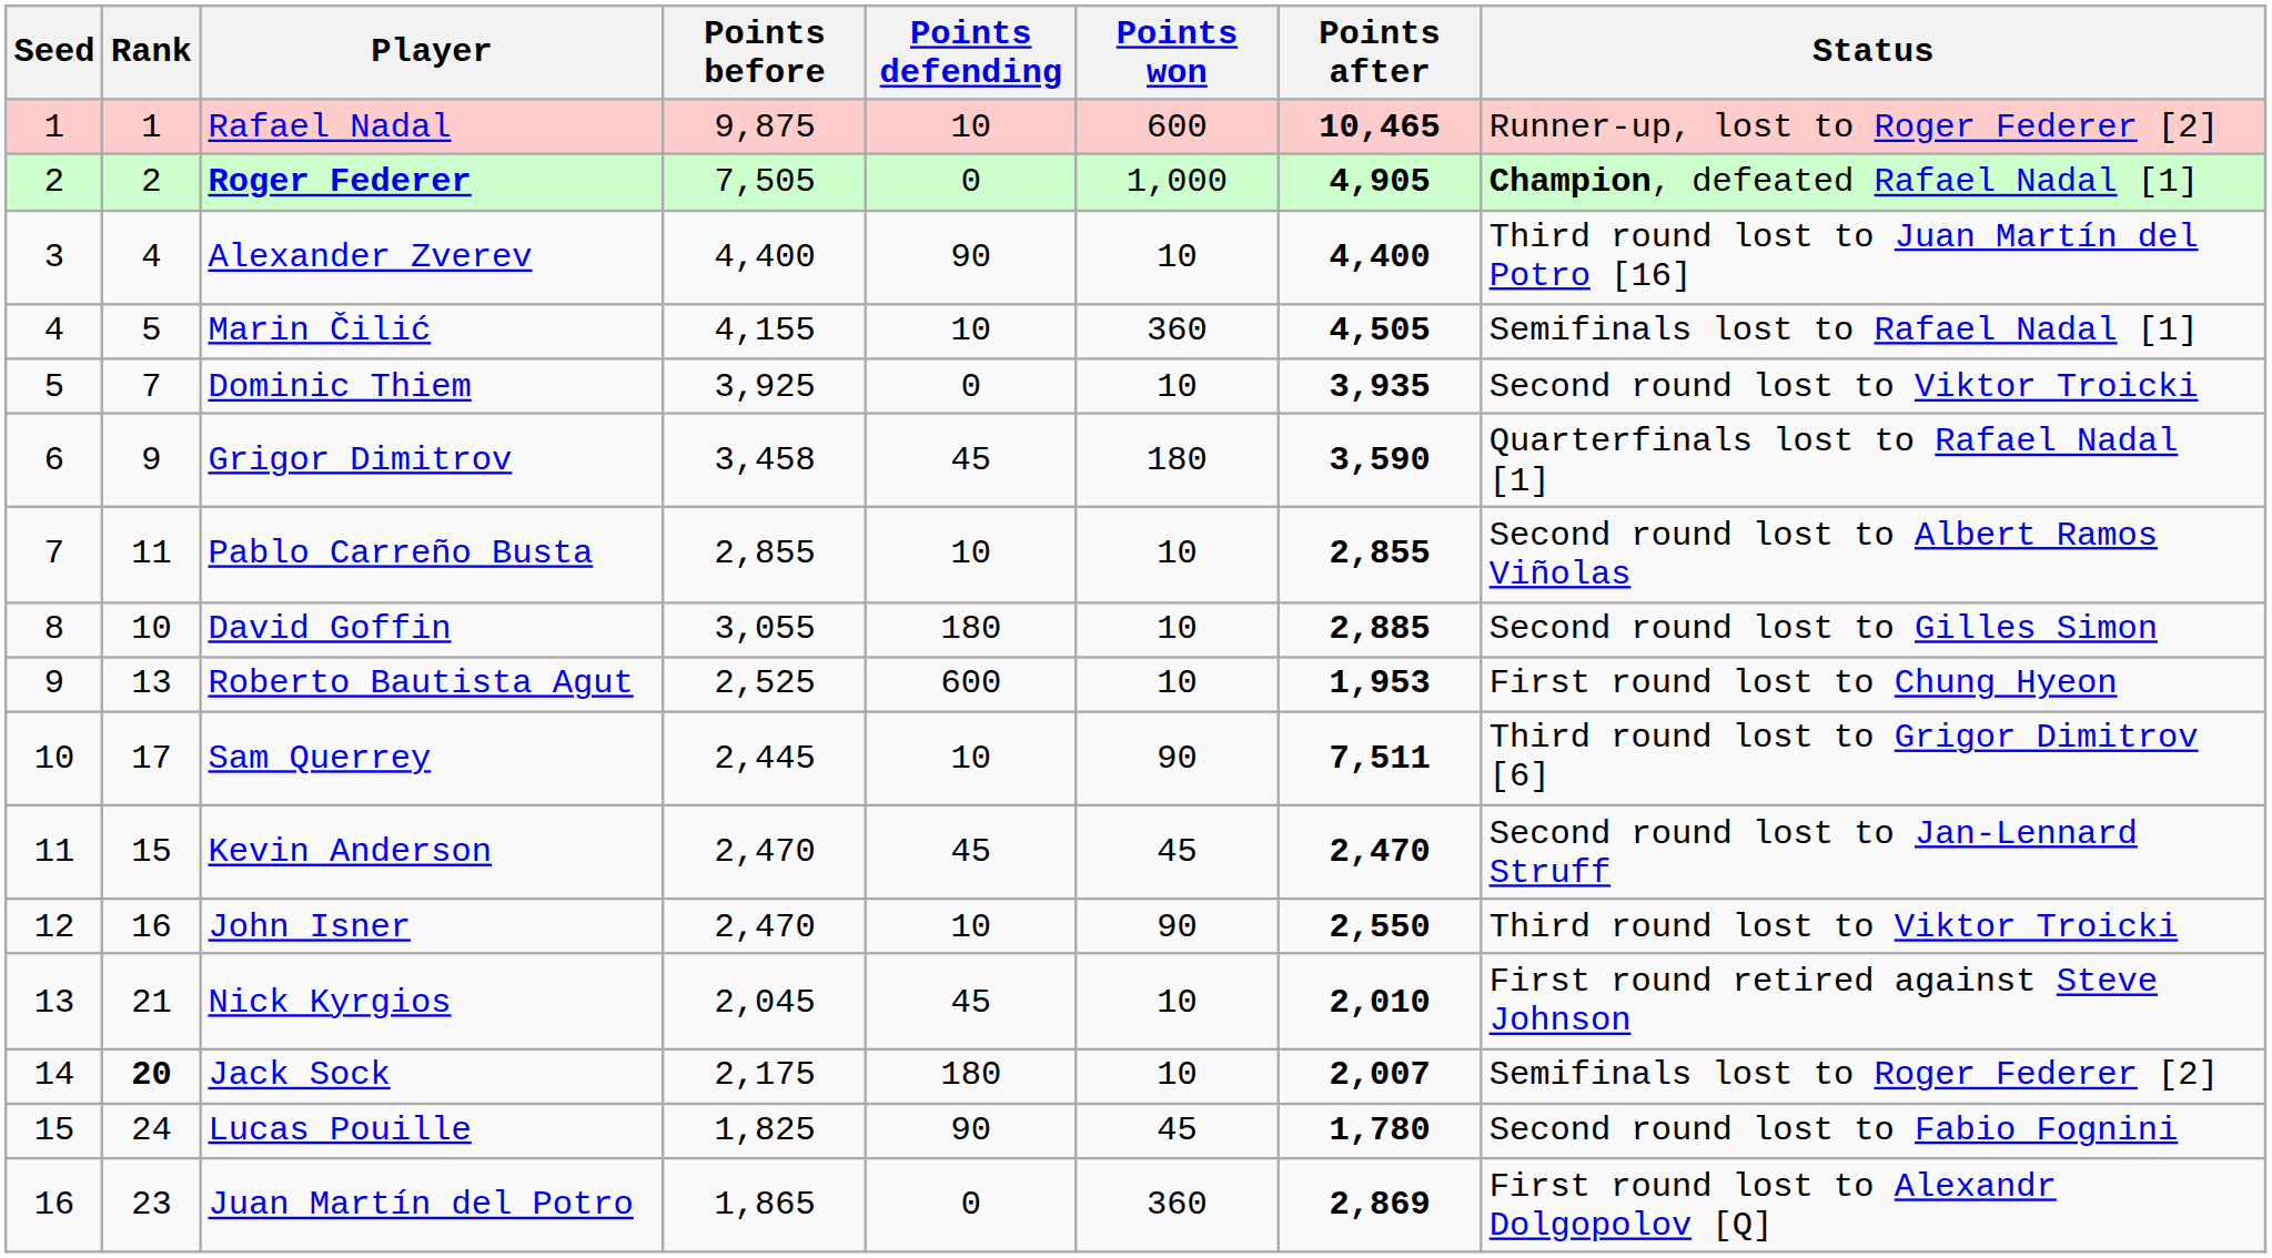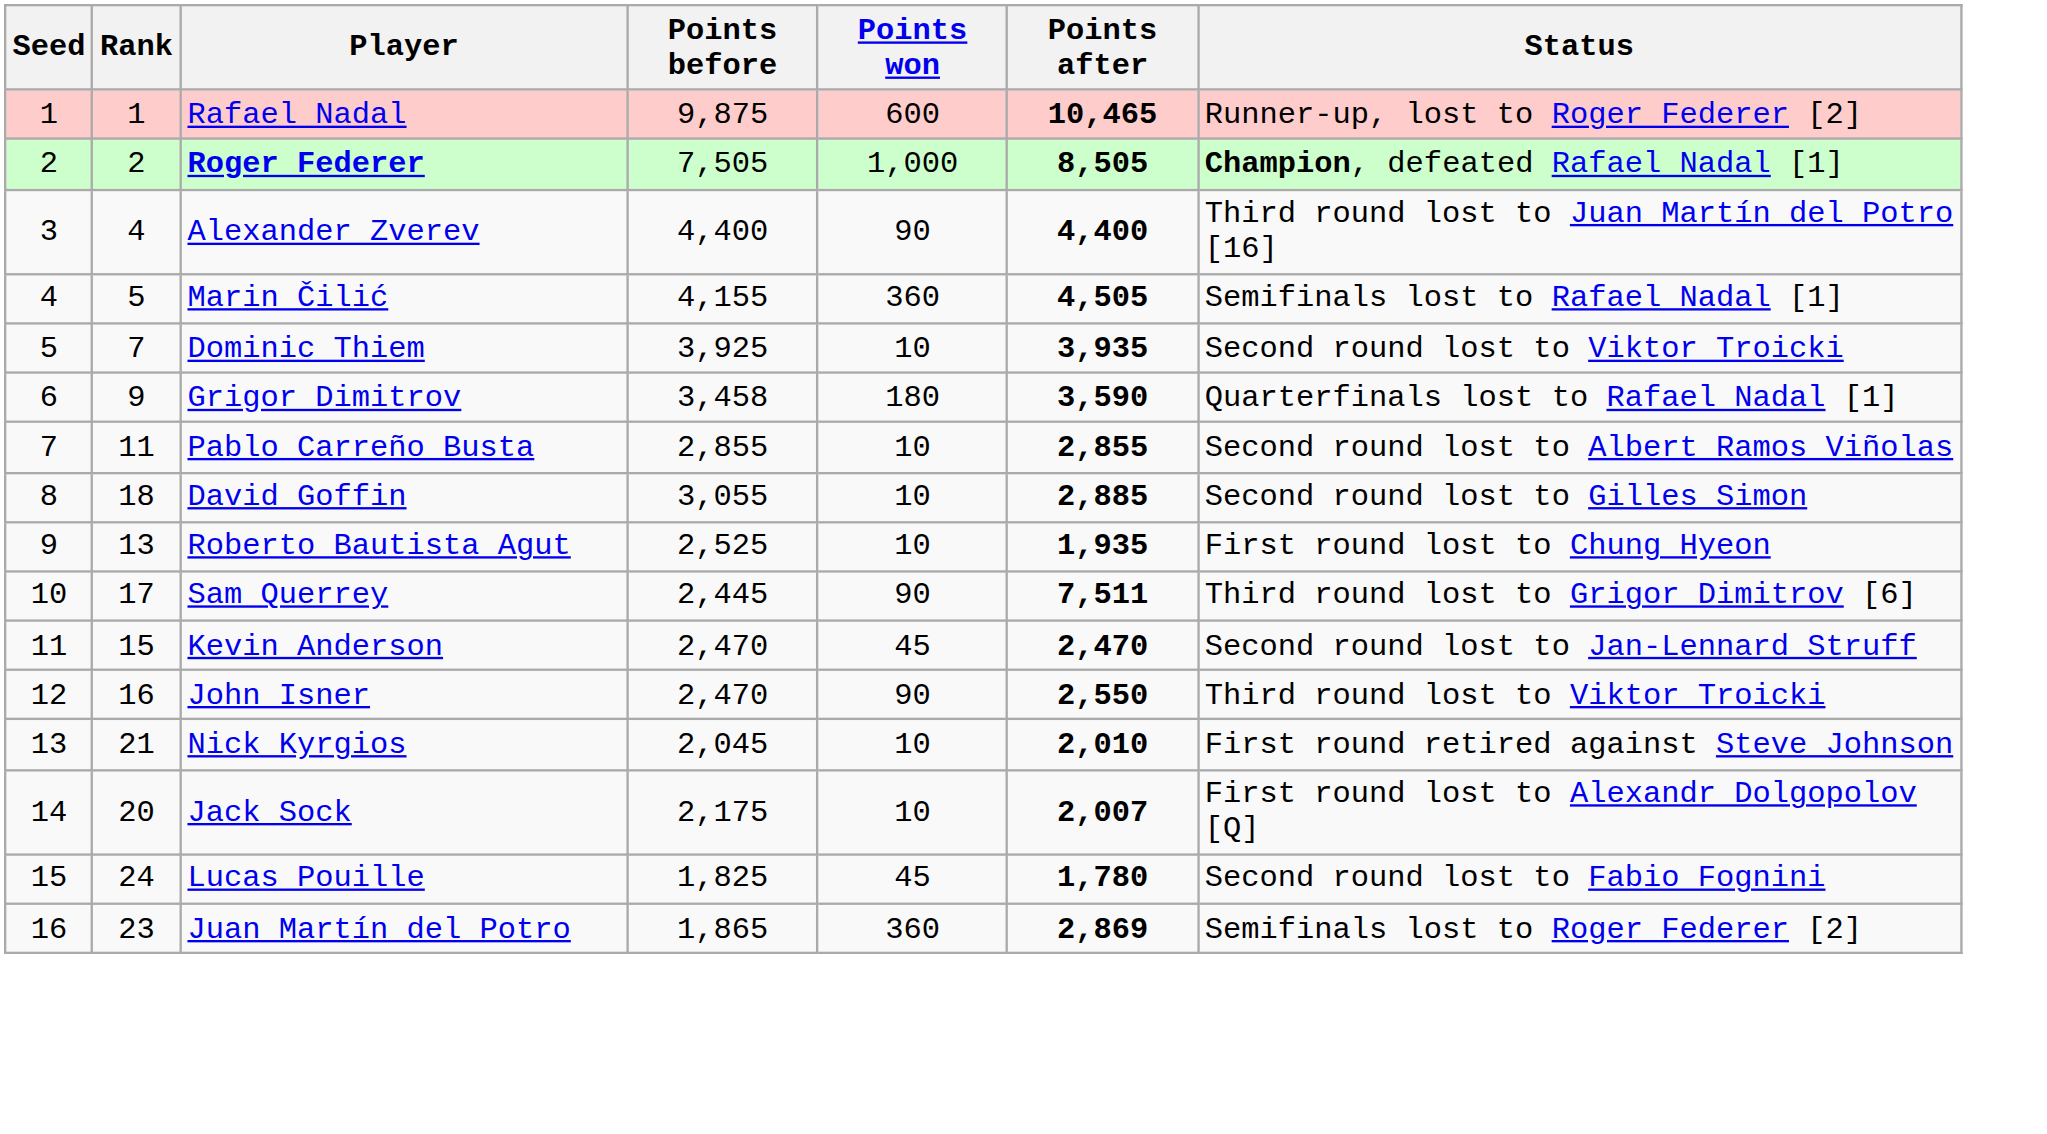 <table class="wikitable sortable">
 <tr>
 <th style="width:30px;">Seed</th>
 <th style="width:30px;">Rank</th>
 <th style="width:185px;">Player</th>
 <th style="width:75px;">Points before</th>
-<th style="width:75px;"><a href='#'>Points defending</a></th>
 <th style="width:75px;"><a href='#'>Points won</a></th>
 <th style="width:75px;">Points after</th>
 <th style="width:320px;">Status</th>
 </tr>
 <tr style="background:#fcc;">
 <td style="text-align:center;">1</td>
 <td style="text-align:center;">1</td>
 <td> <a href='#'>Rafael Nadal</a></td>
 <td style="text-align:center;">9,875</td>
-<td style="text-align:center;">10</td>
 <td style="text-align:center;">600</td>
 <td style="text-align:center;"><strong>10,465</strong></td>
 <td>Runner-up, lost to  <a href='#'>Roger Federer</a> [2]</td>
 </tr>
 <tr style="background:#cfc;">
 <td style="text-align:center;">2</td>
 <td style="text-align:center;">2</td>
 <td> <strong><a href='#'>Roger Federer</a></strong></td>
 <td style="text-align:center;">7,505</td>
-<td style="text-align:center;">0</td>
 <td style="text-align:center;">1,000</td>
-<td style="text-align:center;"><strong>4,905</strong></td>
+<td style="text-align:center;"><strong>8,505</strong></td>
 <td><strong>Champion</strong>, defeated  <a href='#'>Rafael Nadal</a> [1]</td>
 </tr>
 <tr>
 <td style="text-align:center;">3</td>
 <td style="text-align:center;">4</td>
 <td> <a href='#'>Alexander Zverev</a></td>
 <td style="text-align:center;">4,400</td>
 <td style="text-align:center;">90</td>
-<td style="text-align:center;">10</td>
 <td style="text-align:center;"><strong>4,400</strong></td>
 <td>Third round lost to  <a href='#'>Juan Martín del Potro</a> [16]</td>
 </tr>
 <tr>
 <td style="text-align:center;">4</td>
 <td style="text-align:center;">5</td>
 <td> <a href='#'>Marin Čilić</a></td>
 <td style="text-align:center;">4,155</td>
-<td style="text-align:center;">10</td>
 <td style="text-align:center;">360</td>
 <td style="text-align:center;"><strong>4,505</strong></td>
 <td>Semifinals lost to  <a href='#'>Rafael Nadal</a> [1]</td>
 </tr>
 <tr>
 <td style="text-align:center;">5</td>
 <td style="text-align:center;">7</td>
 <td> <a href='#'>Dominic Thiem</a></td>
 <td style="text-align:center;">3,925</td>
-<td style="text-align:center;">0</td>
 <td style="text-align:center;">10</td>
 <td style="text-align:center;"><strong>3,935</strong></td>
 <td>Second round lost to  <a href='#'>Viktor Troicki</a></td>
 </tr>
 <tr>
 <td style="text-align:center;">6</td>
 <td style="text-align:center;">9</td>
 <td> <a href='#'>Grigor Dimitrov</a></td>
 <td style="text-align:center;">3,458</td>
-<td style="text-align:center;">45</td>
 <td style="text-align:center;">180</td>
 <td style="text-align:center;"><strong>3,590</strong></td>
 <td>Quarterfinals lost to  <a href='#'>Rafael Nadal</a> [1]</td>
 </tr>
 <tr>
 <td style="text-align:center;">7</td>
 <td style="text-align:center;">11</td>
 <td> <a href='#'>Pablo Carreño Busta</a></td>
 <td style="text-align:center;">2,855</td>
 <td style="text-align:center;">10</td>
-<td style="text-align:center;">10</td>
 <td style="text-align:center;"><strong>2,855</strong></td>
 <td>Second round lost to  <a href='#'>Albert Ramos Viñolas</a></td>
 </tr>
 <tr>
 <td style="text-align:center;">8</td>
-<td style="text-align:center;">10</td>
+<td style="text-align:center;">18</td>
 <td> <a href='#'>David Goffin</a></td>
 <td style="text-align:center;">3,055</td>
-<td style="text-align:center;">180</td>
 <td style="text-align:center;">10</td>
 <td style="text-align:center;"><strong>2,885</strong></td>
 <td>Second round lost to  <a href='#'>Gilles Simon</a></td>
 </tr>
 <tr>
 <td style="text-align:center;">9</td>
 <td style="text-align:center;">13</td>
 <td> <a href='#'>Roberto Bautista Agut</a></td>
 <td style="text-align:center;">2,525</td>
-<td style="text-align:center;">600</td>
 <td style="text-align:center;">10</td>
-<td style="text-align:center;"><strong>1,953</strong></td>
+<td style="text-align:center;"><strong>1,935</strong></td>
 <td>First round lost to  <a href='#'>Chung Hyeon</a></td>
 </tr>
 <tr>
 <td style="text-align:center;">10</td>
 <td style="text-align:center;">17</td>
 <td> <a href='#'>Sam Querrey</a></td>
 <td style="text-align:center;">2,445</td>
-<td style="text-align:center;">10</td>
 <td style="text-align:center;">90</td>
 <td style="text-align:center;"><strong>7,511</strong></td>
 <td>Third round lost to  <a href='#'>Grigor Dimitrov</a> [6]</td>
 </tr>
 <tr>
 <td style="text-align:center;">11</td>
 <td style="text-align:center;">15</td>
 <td> <a href='#'>Kevin Anderson</a></td>
 <td style="text-align:center;">2,470</td>
 <td style="text-align:center;">45</td>
-<td style="text-align:center;">45</td>
 <td style="text-align:center;"><strong>2,470</strong></td>
 <td>Second round lost to  <a href='#'>Jan-Lennard Struff</a></td>
 </tr>
 <tr>
 <td style="text-align:center;">12</td>
 <td style="text-align:center;">16</td>
 <td> <a href='#'>John Isner</a></td>
 <td style="text-align:center;">2,470</td>
-<td style="text-align:center;">10</td>
 <td style="text-align:center;">90</td>
 <td style="text-align:center;"><strong>2,550</strong></td>
 <td>Third round lost to  <a href='#'>Viktor Troicki</a></td>
 </tr>
 <tr>
 <td style="text-align:center;">13</td>
 <td style="text-align:center;">21</td>
 <td> <a href='#'>Nick Kyrgios</a></td>
 <td style="text-align:center;">2,045</td>
-<td style="text-align:center;">45</td>
 <td style="text-align:center;">10</td>
 <td style="text-align:center;"><strong>2,010</strong></td>
 <td>First round retired against  <a href='#'>Steve Johnson</a></td>
 </tr>
 <tr>
 <td style="text-align:center;">14</td>
-<td style="text-align:center;"><strong>20</strong></td>
+<td style="text-align:center;">20</td>
 <td> <a href='#'>Jack Sock</a></td>
 <td style="text-align:center;">2,175</td>
-<td style="text-align:center;">180</td>
 <td style="text-align:center;">10</td>
 <td style="text-align:center;"><strong>2,007</strong></td>
-<td>Semifinals lost to  <a href='#'>Roger Federer</a> [2]</td>
+<td>First round lost to  <a href='#'>Alexandr Dolgopolov</a> [Q]</td>
 </tr>
 <tr>
 <td style="text-align:center;">15</td>
 <td style="text-align:center;">24</td>
 <td> <a href='#'>Lucas Pouille</a></td>
 <td style="text-align:center;">1,825</td>
-<td style="text-align:center;">90</td>
 <td style="text-align:center;">45</td>
 <td style="text-align:center;"><strong>1,780</strong></td>
 <td>Second round lost to  <a href='#'>Fabio Fognini</a></td>
 </tr>
 <tr>
 <td style="text-align:center;">16</td>
 <td style="text-align:center;">23</td>
 <td> <a href='#'>Juan Martín del Potro</a></td>
 <td style="text-align:center;">1,865</td>
-<td style="text-align:center;">0</td>
 <td style="text-align:center;">360</td>
 <td style="text-align:center;"><strong>2,869</strong></td>
-<td>First round lost to  <a href='#'>Alexandr Dolgopolov</a> [Q]</td>
+<td>Semifinals lost to  <a href='#'>Roger Federer</a> [2]</td>
 </tr>
 </table>
